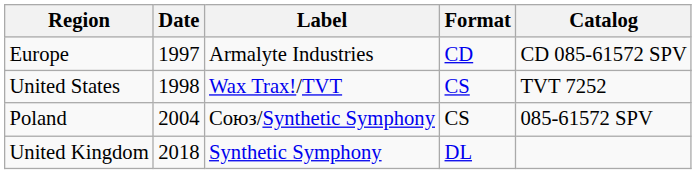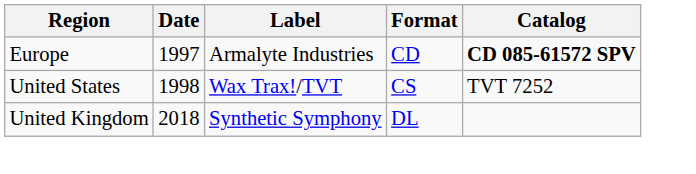 <table class="wikitable">
 <tr>
 <th>Region</th>
 <th>Date</th>
 <th>Label</th>
 <th>Format</th>
 <th>Catalog</th>
 </tr>
 <tr>
 <td>Europe</td>
 <td rowspan="2">1997</td>
 <td>Armalyte Industries</td>
 <td rowspan="2"><a href='#'>CD</a></td>
-<td>CD 085-61572 SPV</td>
+<td><strong>CD 085-61572 SPV</strong></td>
 </tr>
 <tr>
 <td rowspan="2">United States</td>
 <td rowspan="2"><a href='#'>Wax Trax!</a>/<a href='#'>TVT</a></td>
 <td rowspan="2">TVT 7252</td>
 </tr>
 <tr>
 <td>1998</td>
 <td><a href='#'>CS</a></td>
 </tr>
 <tr>
-<td>Poland</td>
-<td>2004</td>
-<td>Союз/<a href='#'>Synthetic Symphony</a></td>
-<td>CS</td>
-<td>085-61572 SPV</td>
-</tr>
-<tr>
 <td>United Kingdom</td>
 <td>2018</td>
 <td><a href='#'>Synthetic Symphony</a></td>
 <td><a href='#'>DL</a></td>
 <td></td>
 </tr>
 </table>
